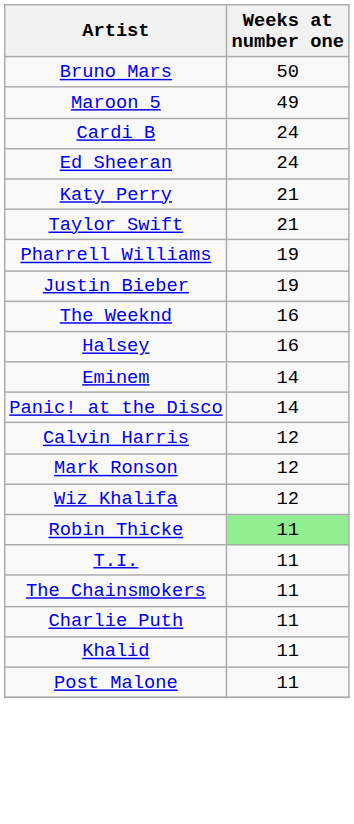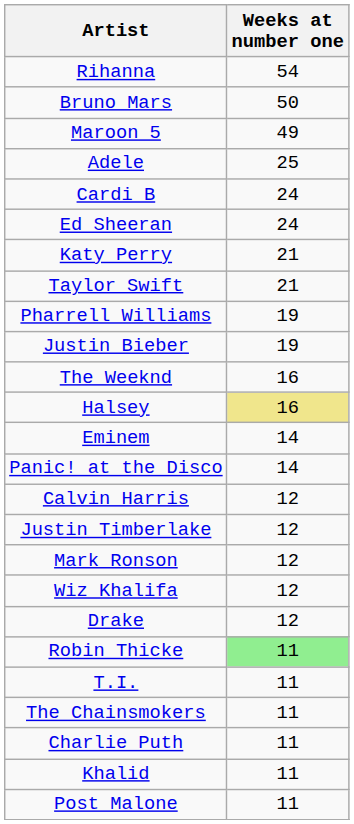 <table class="wikitable sortable" border="1" style="text-align: center;">
 <tr>
 <th>Artist</th>
 <th>Weeks at<br>number one</th>
+</tr>
+<tr>
+<td><a href='#'>Rihanna</a></td>
+<td>54</td>
 </tr>
 <tr>
 <td><a href='#'>Bruno Mars</a></td>
 <td>50</td>
 </tr>
 <tr>
 <td><a href='#'>Maroon 5</a></td>
 <td>49</td>
+</tr>
+<tr>
+<td><a href='#'>Adele</a></td>
+<td>25</td>
 </tr>
 <tr>
 <td><a href='#'>Cardi B</a></td>
 <td>24</td>
 </tr>
 <tr>
 <td><a href='#'>Ed Sheeran</a></td>
 <td>24</td>
 </tr>
 <tr>
 <td><a href='#'>Katy Perry</a></td>
 <td>21</td>
 </tr>
 <tr>
 <td><a href='#'>Taylor Swift</a></td>
 <td>21</td>
 </tr>
 <tr>
 <td><a href='#'>Pharrell Williams</a></td>
 <td>19</td>
 </tr>
 <tr>
 <td><a href='#'>Justin Bieber</a></td>
 <td>19</td>
 </tr>
 <tr>
 <td><a href='#'>The Weeknd</a></td>
 <td>16</td>
 </tr>
 <tr>
 <td><a href='#'>Halsey</a></td>
-<td>16</td>
+<td style="background: khaki;">16</td>
 </tr>
 <tr>
 <td><a href='#'>Eminem</a></td>
 <td>14</td>
 </tr>
 <tr>
 <td><a href='#'>Panic! at the Disco</a></td>
 <td>14</td>
 </tr>
 <tr>
 <td><a href='#'>Calvin Harris</a></td>
 <td>12</td>
 </tr>
 <tr>
+<td><a href='#'>Justin Timberlake</a></td>
+<td>12</td>
+</tr>
+<tr>
 <td><a href='#'>Mark Ronson</a></td>
 <td>12</td>
 </tr>
 <tr>
 <td><a href='#'>Wiz Khalifa</a></td>
+<td>12</td>
+</tr>
+<tr>
+<td><a href='#'>Drake</a></td>
 <td>12</td>
 </tr>
 <tr>
 <td><a href='#'>Robin Thicke</a></td>
 <td style="background: lightgreen;">11</td>
 </tr>
 <tr>
 <td><a href='#'>T.I.</a></td>
 <td>11</td>
 </tr>
 <tr>
 <td><a href='#'>The Chainsmokers</a></td>
 <td>11</td>
 </tr>
 <tr>
 <td><a href='#'>Charlie Puth</a></td>
 <td>11</td>
 </tr>
 <tr>
 <td><a href='#'>Khalid</a></td>
 <td>11</td>
 </tr>
 <tr>
 <td><a href='#'>Post Malone</a></td>
 <td>11</td>
 </tr>
 <tr>
 </tr>
 </table>
